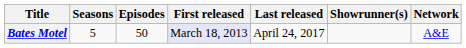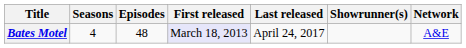 <table class="wikitable plainrowheaders" style="text-align: center">
 <tr>
 <th scope="col">Title</th>
 <th scope="col">Seasons</th>
 <th scope="col">Episodes</th>
 <th scope="col">First released</th>
 <th scope="col">Last released</th>
 <th scope="col">Showrunner(s)</th>
 <th scope="col">Network</th>
 </tr>
 <tr>
 <th scope="row"><em><a href='#'>Bates Motel</a></em></th>
-<td>5</td>
-<td>50</td>
+<td>4</td>
+<td>48</td>
 <td style="background: lavender;">March 18, 2013</td>
 <td>April 24, 2017</td>
 <td></td>
 <td><a href='#'>A&E</a></td>
 </tr>
 </table>
